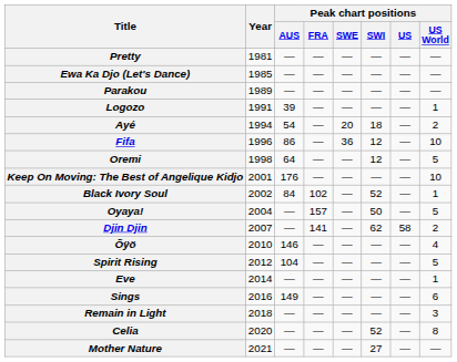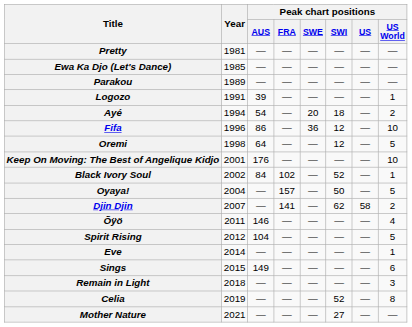 <table class="wikitable plainrowheaders" style="text-align:center">
 <tr>
 <th scope="col" rowspan="2">Title</th>
 <th scope="col" rowspan="2">Year</th>
 <th scope="col" colspan="6">Peak chart positions</th>
 </tr>
 <tr>
 <th scope="col" style="width:2.5em;font-size:90%;"><a href='#'>AUS</a><br></th>
 <th scope="col" style="width:2.5em;font-size:90%;"><a href='#'>FRA</a><br></th>
 <th scope="col" style="width:2.5em;font-size:90%;"><a href='#'>SWE</a><br></th>
 <th scope="col" style="width:2.5em;font-size:90%;"><a href='#'>SWI</a><br></th>
 <th scope="col" style="width:2.5em;font-size:90%;"><a href='#'>US</a><br></th>
 <th scope="col" style="width:2.5em;font-size:90%;"><a href='#'>US<br>World</a><br></th>
 </tr>
 <tr>
 <th scope="row"><em>Pretty</em></th>
 <td>1981</td>
 <td>—</td>
 <td>—</td>
 <td>—</td>
 <td>—</td>
 <td>—</td>
 <td>—</td>
 </tr>
 <tr>
 <th scope="row"><em>Ewa Ka Djo (Let's Dance)</em></th>
 <td>1985</td>
 <td>—</td>
 <td>—</td>
 <td>—</td>
 <td>—</td>
 <td>—</td>
 <td>—</td>
 </tr>
 <tr>
 <th scope="row"><em>Parakou</em></th>
 <td>1989</td>
 <td>—</td>
 <td>—</td>
 <td>—</td>
 <td>—</td>
 <td>—</td>
 <td>—</td>
 </tr>
 <tr>
 <th scope="row"><em>Logozo</em></th>
 <td>1991</td>
 <td>39</td>
 <td>—</td>
 <td>—</td>
 <td>—</td>
 <td>—</td>
 <td>1</td>
 </tr>
 <tr>
 <th scope="row"><em>Ayé</em></th>
 <td>1994</td>
 <td>54</td>
 <td>—</td>
 <td>20</td>
 <td>18</td>
 <td>—</td>
 <td>2</td>
 </tr>
 <tr>
 <th scope="row"><em><a href='#'>Fifa</a></em></th>
 <td>1996</td>
 <td>86</td>
 <td>—</td>
 <td>36</td>
 <td>12</td>
 <td>—</td>
 <td>10</td>
 </tr>
 <tr>
 <th scope="row"><em>Oremi</em></th>
 <td>1998</td>
 <td>64</td>
 <td>—</td>
 <td>—</td>
 <td>12</td>
 <td>—</td>
 <td>5</td>
 </tr>
 <tr>
 <th scope="row"><em>Keep On Moving: The Best of Angelique Kidjo</em></th>
 <td>2001</td>
 <td>176</td>
 <td>—</td>
 <td>—</td>
 <td>—</td>
 <td>—</td>
 <td>10</td>
 </tr>
 <tr>
 <th scope="row"><em>Black Ivory Soul</em></th>
 <td>2002</td>
 <td>84</td>
 <td>102</td>
 <td>—</td>
 <td>52</td>
 <td>—</td>
 <td>1</td>
 </tr>
 <tr>
 <th scope="row"><em>Oyaya!</em></th>
 <td>2004</td>
 <td>—</td>
 <td>157</td>
 <td>—</td>
 <td>50</td>
 <td>—</td>
 <td>5</td>
 </tr>
 <tr>
 <th scope="row"><em><a href='#'>Djin Djin</a></em></th>
 <td>2007</td>
 <td>—</td>
 <td>141</td>
 <td>—</td>
 <td>62</td>
 <td>58</td>
 <td>2</td>
 </tr>
 <tr>
 <th scope="row"><em>Õÿö</em></th>
-<td>2010</td>
+<td>2011</td>
 <td>146</td>
 <td>—</td>
 <td>—</td>
 <td>—</td>
 <td>—</td>
 <td>4</td>
 </tr>
 <tr>
 <th scope="row"><em>Spirit Rising</em></th>
 <td>2012</td>
 <td>104</td>
 <td>—</td>
 <td>—</td>
 <td>—</td>
 <td>—</td>
 <td>5</td>
 </tr>
 <tr>
 <th scope="row"><em>Eve</em></th>
 <td>2014</td>
 <td>—</td>
 <td>—</td>
 <td>—</td>
 <td>—</td>
 <td>—</td>
 <td>1</td>
 </tr>
 <tr>
 <th scope="row"><em>Sings</em><br></th>
-<td>2016</td>
+<td>2015</td>
 <td>149</td>
 <td>—</td>
 <td>—</td>
 <td>—</td>
 <td>—</td>
 <td>6</td>
 </tr>
 <tr>
 <th scope="row"><em>Remain in Light</em></th>
 <td>2018</td>
 <td>—</td>
 <td>—</td>
 <td>—</td>
 <td>—</td>
 <td>—</td>
 <td>3</td>
 </tr>
 <tr>
 <th scope="row"><em>Celia</em></th>
-<td>2020</td>
+<td>2019</td>
 <td>—</td>
 <td>—</td>
 <td>—</td>
 <td>52</td>
 <td>—</td>
 <td>8</td>
 </tr>
 <tr>
 <th scope="row"><em>Mother Nature</em></th>
 <td>2021</td>
 <td>—</td>
 <td>—</td>
 <td>—</td>
 <td>27</td>
 <td>—</td>
 <td>—</td>
 </tr>
 </table>
